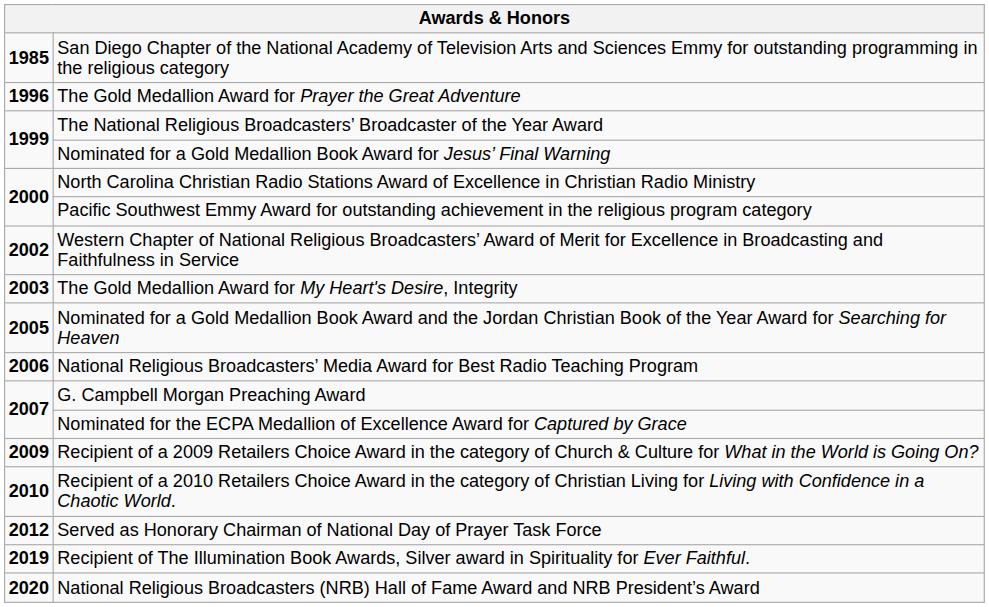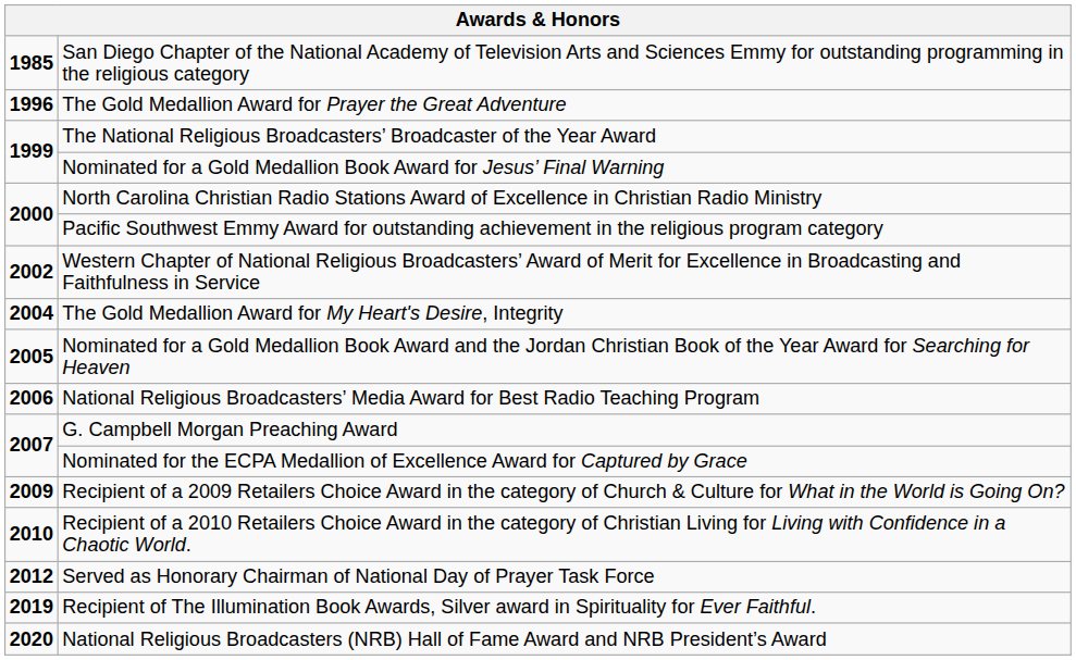 <table class="wikitable">
 <tr>
 <th colspan="2"><strong>Awards & Honors</strong></th>
 </tr>
 <tr>
 <td><strong>1985</strong></td>
 <td>San Diego Chapter of the National Academy of Television Arts and Sciences Emmy for outstanding programming in the religious category</td>
 </tr>
 <tr>
 <td><strong>1996</strong></td>
 <td>The Gold Medallion Award for <em>Prayer the Great Adventure</em></td>
 </tr>
 <tr>
 <td rowspan="2"><strong>1999</strong></td>
 <td>The National Religious Broadcasters’ Broadcaster of the Year Award</td>
 </tr>
 <tr>
 <td>Nominated for a Gold Medallion Book Award for <em>Jesus’ Final Warning</em></td>
 </tr>
 <tr>
 <td rowspan="2"><strong>2000</strong></td>
 <td>North Carolina Christian Radio Stations Award of Excellence in Christian Radio Ministry</td>
 </tr>
 <tr>
 <td>Pacific Southwest Emmy Award for outstanding achievement in the religious program category</td>
 </tr>
 <tr>
 <td><strong>2002</strong></td>
 <td>Western Chapter of National Religious Broadcasters’ Award of Merit for Excellence in Broadcasting and Faithfulness in Service</td>
 </tr>
 <tr>
-<td><strong>2003</strong></td>
+<td><strong>2004</strong></td>
 <td>The Gold Medallion Award for <em>My Heart's Desire</em>, Integrity</td>
 </tr>
 <tr>
 <td><strong>2005</strong></td>
 <td>Nominated for a Gold Medallion Book Award and the Jordan Christian Book of the Year Award for <em>Searching for Heaven</em></td>
 </tr>
 <tr>
 <td><strong>2006</strong></td>
 <td>National Religious Broadcasters’ Media Award for Best Radio Teaching Program</td>
 </tr>
 <tr>
 <td rowspan="2"><strong>2007</strong></td>
 <td>G. Campbell Morgan Preaching Award</td>
 </tr>
 <tr>
 <td>Nominated for the ECPA Medallion of Excellence Award for <em>Captured by Grace</em></td>
 </tr>
 <tr>
 <td><strong>2009</strong></td>
 <td>Recipient of a 2009 Retailers Choice Award in the category of Church & Culture for <em>What in the World is Going On?</em></td>
 </tr>
 <tr>
 <td><strong>2010</strong></td>
 <td>Recipient of a 2010 Retailers Choice Award in the category of Christian Living for <em>Living with Confidence in a Chaotic World</em>.</td>
 </tr>
 <tr>
 <td><strong>2012</strong></td>
 <td>Served as Honorary Chairman of National Day of Prayer Task Force</td>
 </tr>
 <tr>
 <td><strong>2019</strong></td>
 <td>Recipient of The Illumination Book Awards, Silver award in Spirituality for <em>Ever Faithful</em>.</td>
 </tr>
 <tr>
 <td><strong>2020</strong></td>
 <td>National Religious Broadcasters (NRB) Hall of Fame Award and NRB President’s Award</td>
 </tr>
 </table>
